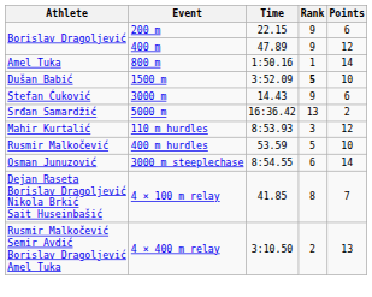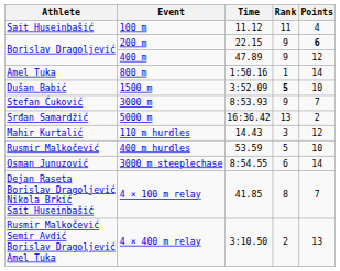 <table class=wikitable style=font-size:90%;text-align:center>
 <tr>
 <th>Athlete</th>
 <th>Event</th>
 <th>Time</th>
 <th>Rank</th>
 <th>Points</th>
 </tr>
 <tr>
+<td align=left><a href='#'>Sait Huseinbašić</a></td>
+<td align=left><a href='#'>100 m</a></td>
+<td>11.12</td>
+<td>11</td>
+<td>4</td>
+</tr>
+<tr>
 <td align=left rowspan="2"><a href='#'>Borislav Dragoljević</a></td>
 <td align=left><a href='#'>200 m</a></td>
 <td>22.15</td>
 <td>9</td>
-<td>6</td>
+<td><strong>6</strong></td>
 </tr>
 <tr>
 <td align=left><a href='#'>400 m</a></td>
 <td>47.89</td>
 <td>9</td>
 <td>12</td>
 </tr>
 <tr>
 <td align=left><a href='#'>Amel Tuka</a></td>
 <td align=left><a href='#'>800 m</a></td>
 <td>1:50.16</td>
 <td>1</td>
 <td>14</td>
 </tr>
 <tr>
 <td align=left><a href='#'>Dušan Babić</a></td>
 <td align=left><a href='#'>1500 m</a></td>
 <td>3:52.09</td>
 <td><strong>5</strong></td>
 <td>10</td>
 </tr>
 <tr>
 <td align=left><a href='#'>Stefan Ćuković</a></td>
 <td align=left><a href='#'>3000 m</a></td>
-<td>14.43</td>
+<td>8:53.93</td>
 <td>9</td>
-<td>6</td>
+<td>7</td>
 </tr>
 <tr>
 <td align=left><a href='#'>Srđan Samardžić</a></td>
 <td align=left><a href='#'>5000 m</a></td>
 <td>16:36.42</td>
 <td>13</td>
 <td>2</td>
 </tr>
 <tr>
 <td align=left><a href='#'>Mahir Kurtalić</a></td>
 <td align=left><a href='#'>110 m hurdles</a></td>
-<td>8:53.93</td>
+<td>14.43</td>
 <td>3</td>
 <td>12</td>
 </tr>
 <tr>
 <td align=left><a href='#'>Rusmir Malkočević</a></td>
 <td align=left><a href='#'>400 m hurdles</a></td>
 <td>53.59</td>
 <td>5</td>
 <td>10</td>
 </tr>
 <tr>
 <td align=left><a href='#'>Osman Junuzović</a></td>
 <td align=left><a href='#'>3000 m steeplechase</a></td>
 <td>8:54.55</td>
 <td>6</td>
 <td>14</td>
 </tr>
 <tr>
 <td align=left><a href='#'>Dejan Raseta</a><br><a href='#'>Borislav Dragoljević</a><br><a href='#'>Nikola Brkić</a><br><a href='#'>Sait Huseinbašić</a></td>
 <td align=left><a href='#'>4 × 100 m relay</a></td>
 <td>41.85</td>
 <td>8</td>
 <td>7</td>
 </tr>
 <tr>
 <td align=left><a href='#'>Rusmir Malkočević</a><br><a href='#'>Semir Avdić</a><br><a href='#'>Borislav Dragoljević</a><br><a href='#'>Amel Tuka</a></td>
 <td align=left><a href='#'>4 × 400 m relay</a></td>
 <td>3:10.50</td>
 <td>2</td>
 <td>13</td>
 </tr>
 </table>
